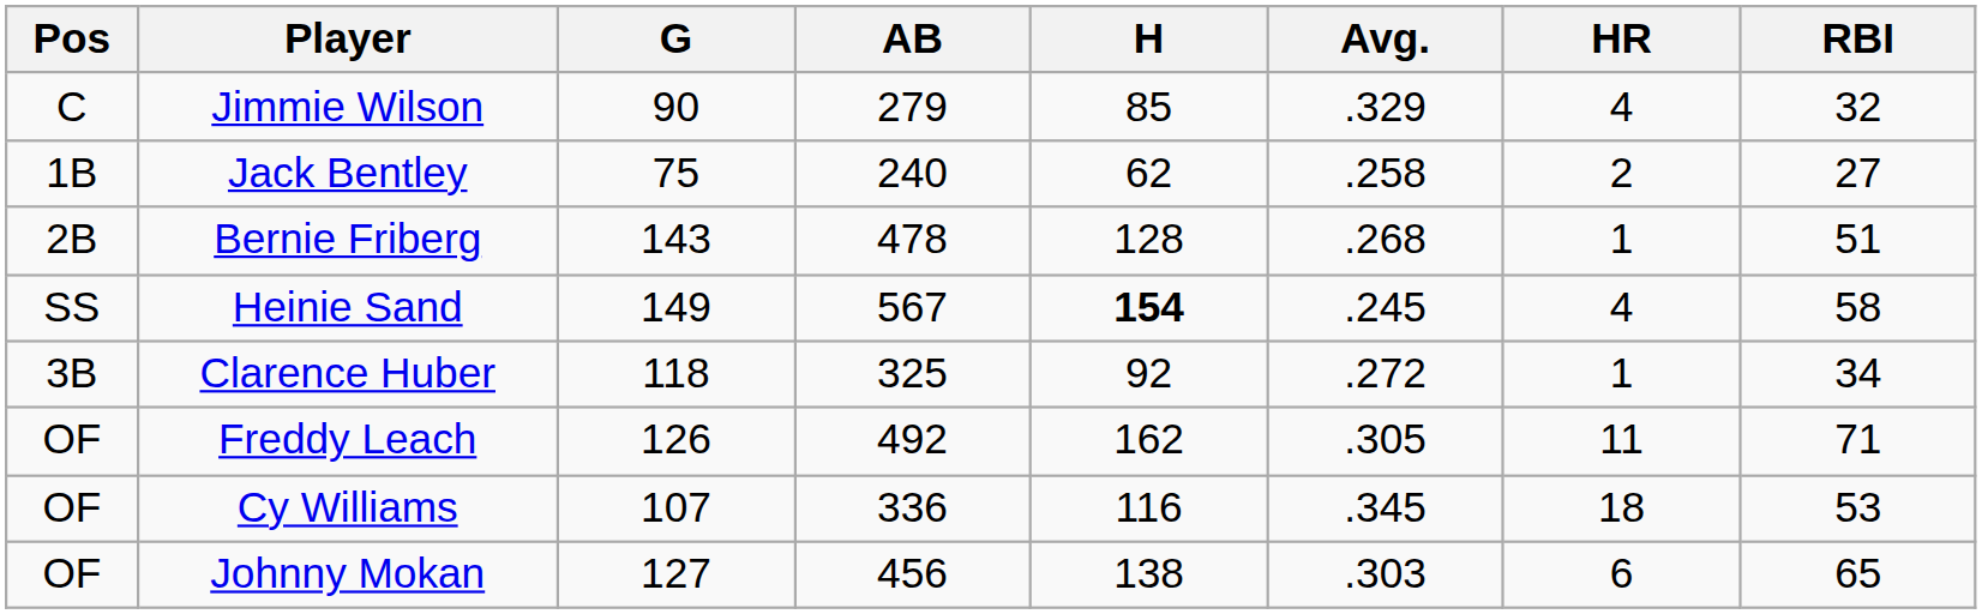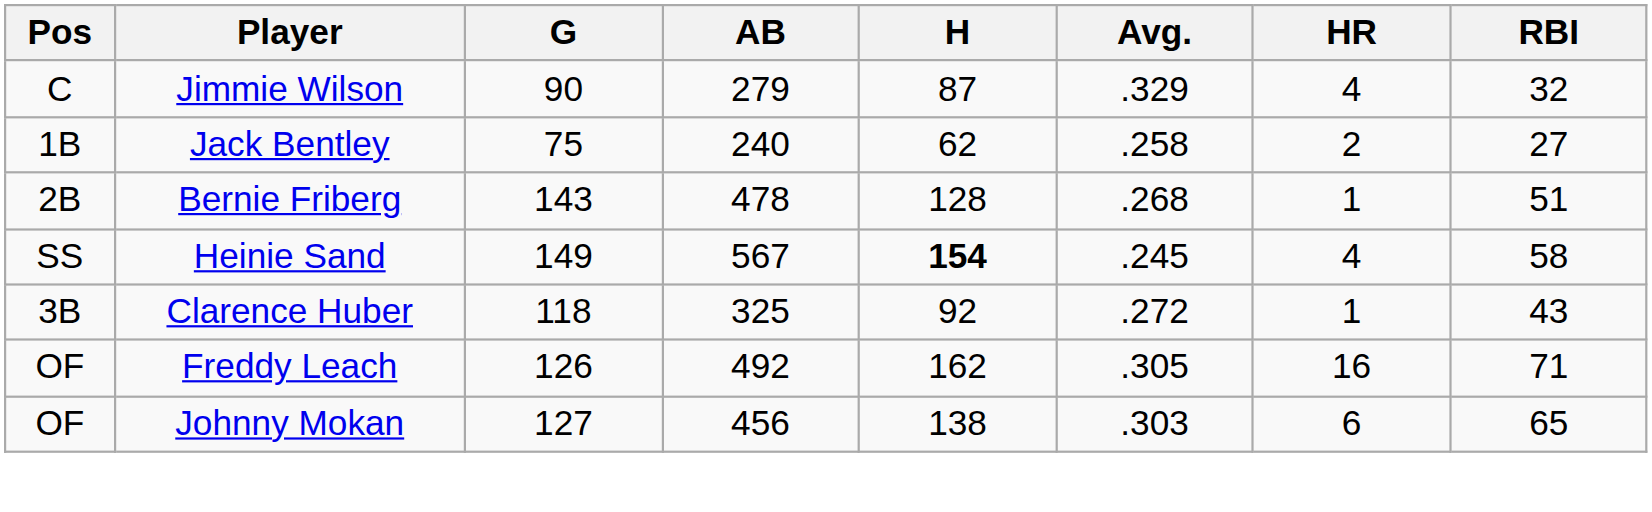 <table class="wikitable sortable">
 <tr>
 <th bgcolor="#DDDDFF" width="5%">Pos</th>
 <th bgcolor="#DDDDFF" width="16%">Player</th>
 <th bgcolor="#DDDDFF" width="9%">G</th>
 <th bgcolor="#DDDDFF" width="9%">AB</th>
 <th bgcolor="#DDDDFF" width="9%">H</th>
 <th bgcolor="#DDDDFF" width="9%">Avg.</th>
 <th bgcolor="#DDDDFF" width="9%">HR</th>
 <th bgcolor="#DDDDFF" width="9%">RBI</th>
 </tr>
 <tr align="center">
 <td>C</td>
 <td><a href='#'>Jimmie Wilson</a></td>
 <td>90</td>
 <td>279</td>
-<td>85</td>
+<td>87</td>
 <td>.329</td>
 <td>4</td>
 <td>32</td>
 </tr>
 <tr align=center>
 <td>1B</td>
 <td><a href='#'>Jack Bentley</a></td>
 <td>75</td>
 <td>240</td>
 <td>62</td>
 <td>.258</td>
 <td>2</td>
 <td>27</td>
 </tr>
 <tr align=center>
 <td>2B</td>
 <td><a href='#'>Bernie Friberg</a></td>
 <td>143</td>
 <td>478</td>
 <td>128</td>
 <td>.268</td>
 <td>1</td>
 <td>51</td>
 </tr>
 <tr align=center>
 <td>SS</td>
 <td><a href='#'>Heinie Sand</a></td>
 <td>149</td>
 <td>567</td>
 <td><strong>154</strong></td>
 <td>.245</td>
 <td>4</td>
 <td>58</td>
 </tr>
 <tr align=center>
 <td>3B</td>
 <td><a href='#'>Clarence Huber</a></td>
 <td>118</td>
 <td>325</td>
 <td>92</td>
 <td>.272</td>
 <td>1</td>
-<td>34</td>
+<td>43</td>
 </tr>
 <tr align=center>
 <td>OF</td>
 <td><a href='#'>Freddy Leach</a></td>
 <td>126</td>
 <td>492</td>
 <td>162</td>
 <td>.305</td>
-<td>11</td>
+<td>16</td>
 <td>71</td>
-</tr>
-<tr align=center>
-<td>OF</td>
-<td><a href='#'>Cy Williams</a></td>
-<td>107</td>
-<td>336</td>
-<td>116</td>
-<td>.345</td>
-<td>18</td>
-<td>53</td>
 </tr>
 <tr align=center>
 <td>OF</td>
 <td><a href='#'>Johnny Mokan</a></td>
 <td>127</td>
 <td>456</td>
 <td>138</td>
 <td>.303</td>
 <td>6</td>
 <td>65</td>
 </tr>
 </table>
